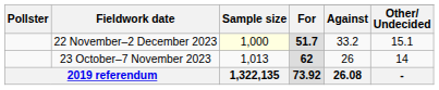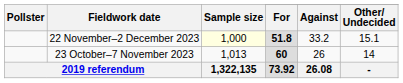 <table class="wikitable" style="text-align:center; font-size:95%; line-height:16px;">
 <tr>
 <th rowspan="2">Pollster</th>
 <th rowspan="2">Fieldwork date</th>
 <th rowspan="2">Sample size</th>
 </tr>
 <tr>
 <th>For</th>
 <th>Against</th>
 <th>Other/<br>Undecided</th>
 </tr>
 <tr>
 <td></td>
 <td>22 November–2 December 2023</td>
 <td style="background: lightyellow;">1,000</td>
-<td style="background:#DDDDDD; width:40px;"><strong>51.7</strong></td>
+<td style="background:#DDDDDD; width:40px;"><strong>51.8</strong></td>
 <td>33.2</td>
 <td>15.1</td>
 </tr>
 <tr>
 <td></td>
 <td>23 October–7 November 2023</td>
 <td>1,013</td>
-<td style="background:#DDDDDD; width:40px;"><strong>62</strong></td>
+<td style="background:#DDDDDD; width:40px;"><strong>60</strong></td>
 <td>26</td>
 <td>14</td>
 </tr>
 <tr>
 <th colspan="2"><a href='#'>2019 referendum</a></th>
 <th>1,322,135</th>
 <th style="background:#DDDDDD">73.92</th>
 <th>26.08</th>
 <th>-</th>
 </tr>
 </table>
